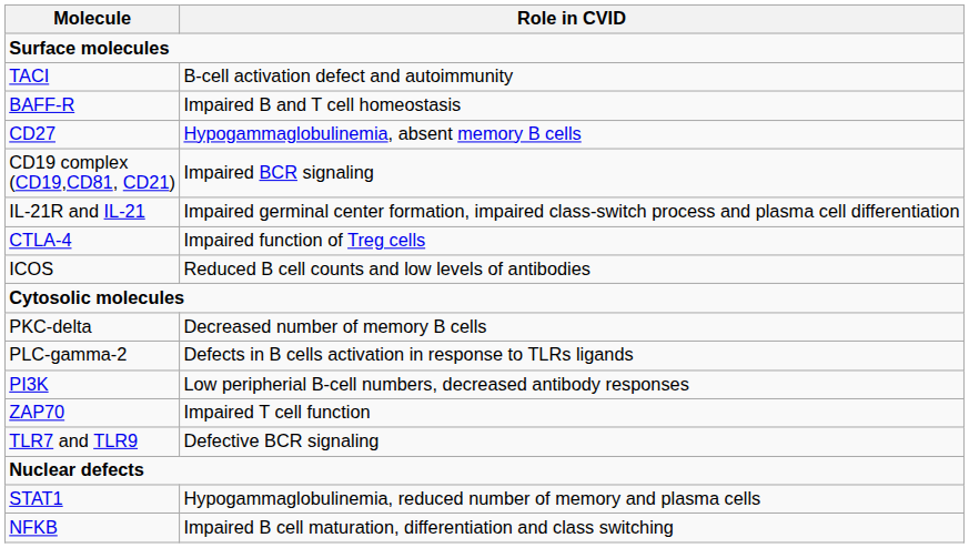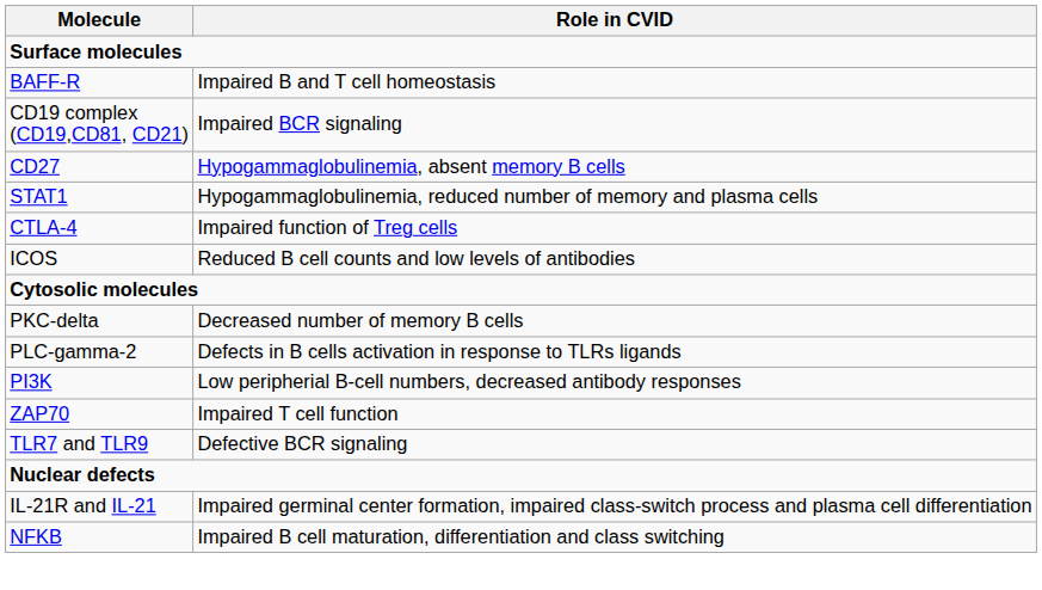 <table class="wikitable">
 <tr>
 <th>Molecule</th>
 <th>Role in CVID</th>
 </tr>
 <tr>
 <td colspan="2"><strong>Surface molecules</strong></td>
 </tr>
 <tr>
-<td><a href='#'>TACI</a></td>
-<td>B-cell activation defect and autoimmunity</td>
+<td><a href='#'>BAFF-R</a></td>
+<td>Impaired B and T cell homeostasis</td>
 </tr>
 <tr>
-<td><a href='#'>BAFF-R</a></td>
-<td>Impaired B and T cell homeostasis</td>
+<td>CD19 complex<br>(<a href='#'>CD19</a>,<a href='#'>CD81</a>, <a href='#'>CD21</a>)</td>
+<td>Impaired <a href='#'>BCR</a> signaling</td>
 </tr>
 <tr>
 <td><a href='#'>CD27</a></td>
 <td><a href='#'>Hypogammaglobulinemia</a>, absent <a href='#'>memory B cells</a></td>
 </tr>
 <tr>
-<td>CD19 complex<br>(<a href='#'>CD19</a>,<a href='#'>CD81</a>, <a href='#'>CD21</a>)</td>
-<td>Impaired <a href='#'>BCR</a> signaling</td>
-</tr>
-<tr>
-<td>IL-21R and <a href='#'>IL-21</a></td>
-<td>Impaired germinal center formation, impaired class-switch process and plasma cell differentiation</td>
+<td><a href='#'>STAT1</a></td>
+<td>Hypogammaglobulinemia, reduced number of memory and plasma cells</td>
 </tr>
 <tr>
 <td><a href='#'>CTLA-4</a></td>
 <td>Impaired function of <a href='#'>Treg cells</a></td>
 </tr>
 <tr>
 <td>ICOS</td>
 <td>Reduced B cell counts and low levels of antibodies</td>
 </tr>
 <tr>
 <td colspan="2"><strong>Cytosolic molecules</strong></td>
 </tr>
 <tr>
 <td>PKC-delta</td>
 <td>Decreased number of memory B cells</td>
 </tr>
 <tr>
 <td>PLC-gamma-2</td>
 <td>Defects in B cells activation in response to TLRs ligands</td>
 </tr>
 <tr>
 <td><a href='#'>PI3K</a></td>
 <td>Low peripherial B-cell numbers, decreased antibody responses</td>
 </tr>
 <tr>
 <td><a href='#'>ZAP70</a></td>
 <td>Impaired T cell function</td>
 </tr>
 <tr>
 <td><a href='#'>TLR7</a> and <a href='#'>TLR9</a></td>
 <td>Defective BCR signaling</td>
 </tr>
 <tr>
 <td colspan="2"><strong>Nuclear defects</strong></td>
 </tr>
 <tr>
-<td><a href='#'>STAT1</a></td>
-<td>Hypogammaglobulinemia, reduced number of memory and plasma cells</td>
+<td>IL-21R and <a href='#'>IL-21</a></td>
+<td>Impaired germinal center formation, impaired class-switch process and plasma cell differentiation</td>
 </tr>
 <tr>
 <td><a href='#'>NFKB</a></td>
 <td>Impaired B cell maturation, differentiation and class switching</td>
 </tr>
 </table>
